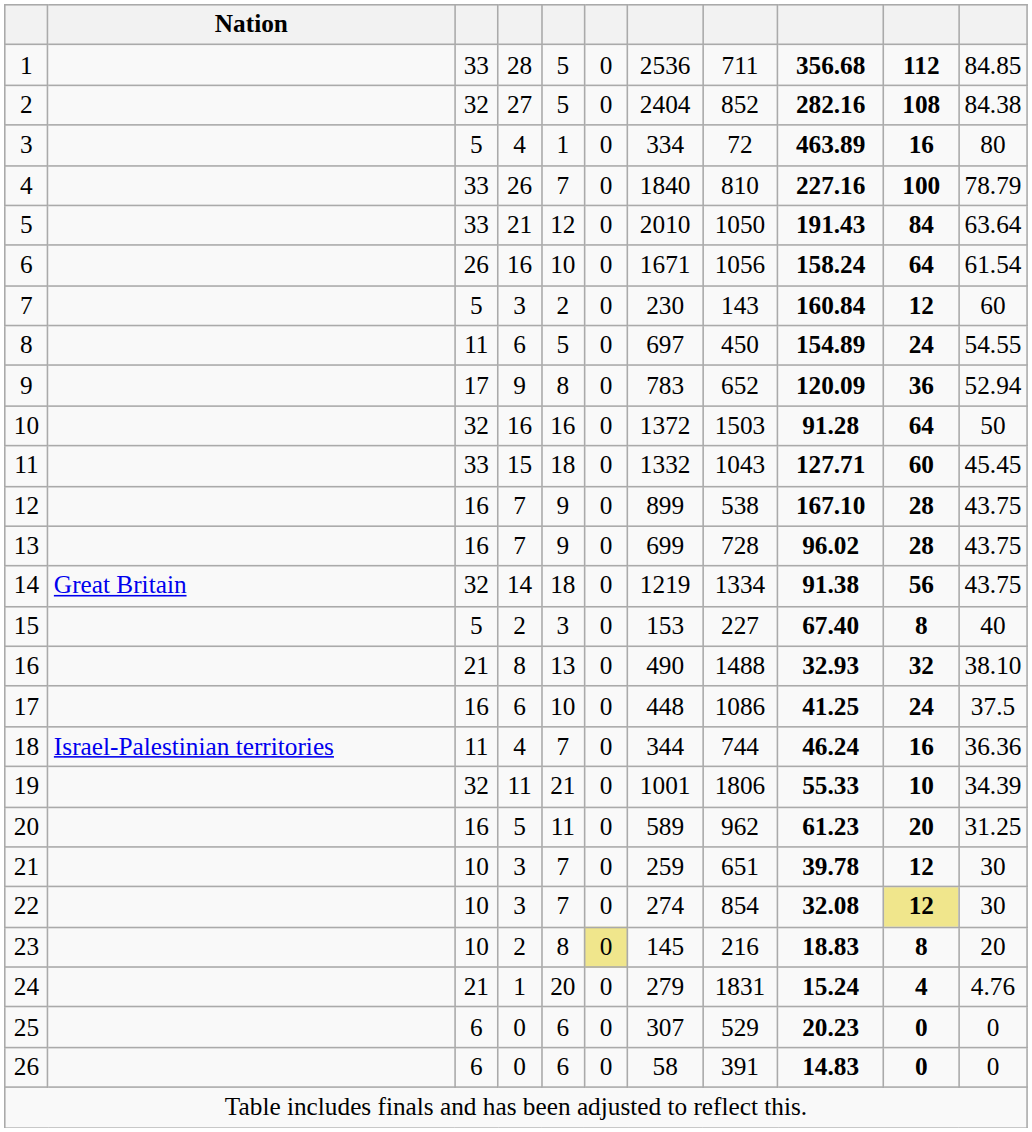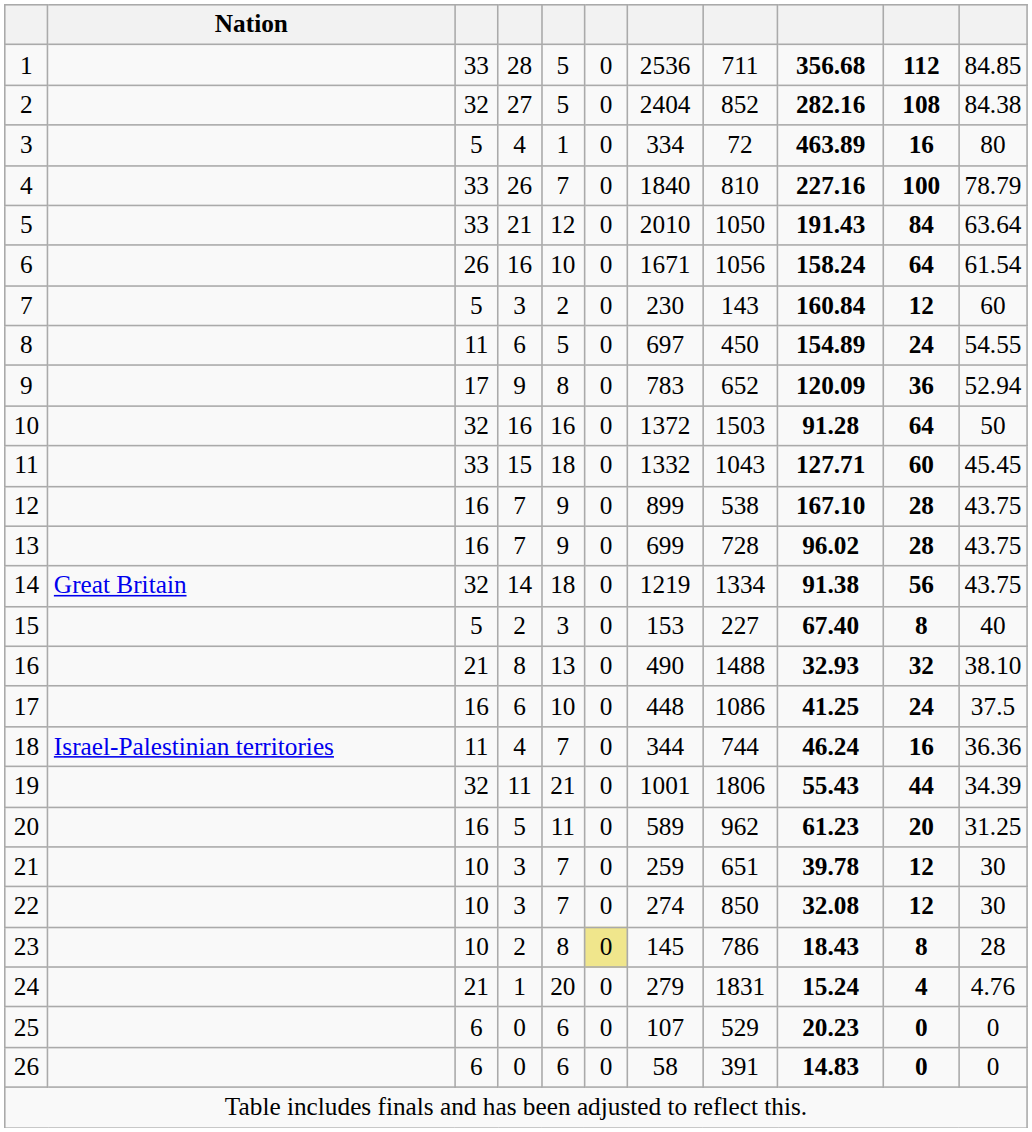 <table class="wikitable sortable" style="text-align: center;">
 <tr>
 <th width=20></th>
 <th width=250>Nation</th>
 <th width=20></th>
 <th width=20></th>
 <th width=20></th>
 <th width=20></th>
 <th width=40></th>
 <th width=40></th>
 <th width=60></th>
 <th width=40></th>
 <th width=20></th>
 </tr>
 <tr>
 <td>1</td>
 <td align="left"></td>
 <td>33</td>
 <td>28</td>
 <td>5</td>
 <td>0</td>
 <td>2536</td>
 <td>711</td>
 <td><strong>356.68</strong></td>
 <td><strong>112</strong></td>
 <td>84.85</td>
 </tr>
 <tr>
 <td>2</td>
 <td align="left"></td>
 <td>32</td>
 <td>27</td>
 <td>5</td>
 <td>0</td>
 <td>2404</td>
 <td>852</td>
 <td><strong>282.16</strong></td>
 <td><strong>108</strong></td>
 <td>84.38</td>
 </tr>
 <tr>
 <td>3</td>
 <td align="left"></td>
 <td>5</td>
 <td>4</td>
 <td>1</td>
 <td>0</td>
 <td>334</td>
 <td>72</td>
 <td><strong>463.89</strong></td>
 <td><strong>16</strong></td>
 <td>80</td>
 </tr>
 <tr>
 <td>4</td>
 <td align="left"></td>
 <td>33</td>
 <td>26</td>
 <td>7</td>
 <td>0</td>
 <td>1840</td>
 <td>810</td>
 <td><strong>227.16</strong></td>
 <td><strong>100</strong></td>
 <td>78.79</td>
 </tr>
 <tr>
 <td>5</td>
 <td align="left"></td>
 <td>33</td>
 <td>21</td>
 <td>12</td>
 <td>0</td>
 <td>2010</td>
 <td>1050</td>
 <td><strong>191.43</strong></td>
 <td><strong>84</strong></td>
 <td>63.64</td>
 </tr>
 <tr>
 <td>6</td>
 <td align="left"></td>
 <td>26</td>
 <td>16</td>
 <td>10</td>
 <td>0</td>
 <td>1671</td>
 <td>1056</td>
 <td><strong>158.24</strong></td>
 <td><strong>64</strong></td>
 <td>61.54</td>
 </tr>
 <tr>
 <td>7</td>
 <td align="left"></td>
 <td>5</td>
 <td>3</td>
 <td>2</td>
 <td>0</td>
 <td>230</td>
 <td>143</td>
 <td><strong>160.84</strong></td>
 <td><strong>12</strong></td>
 <td>60</td>
 </tr>
 <tr>
 <td>8</td>
 <td align="left"></td>
 <td>11</td>
 <td>6</td>
 <td>5</td>
 <td>0</td>
 <td>697</td>
 <td>450</td>
 <td><strong>154.89</strong></td>
 <td><strong>24</strong></td>
 <td>54.55</td>
 </tr>
 <tr>
 <td>9</td>
 <td align="left"></td>
 <td>17</td>
 <td>9</td>
 <td>8</td>
 <td>0</td>
 <td>783</td>
 <td>652</td>
 <td><strong>120.09</strong></td>
 <td><strong>36</strong></td>
 <td>52.94</td>
 </tr>
 <tr>
 <td>10</td>
 <td align="left"></td>
 <td>32</td>
 <td>16</td>
 <td>16</td>
 <td>0</td>
 <td>1372</td>
 <td>1503</td>
 <td><strong>91.28</strong></td>
 <td><strong>64</strong></td>
 <td>50</td>
 </tr>
 <tr>
 <td>11</td>
 <td align="left"></td>
 <td>33</td>
 <td>15</td>
 <td>18</td>
 <td>0</td>
 <td>1332</td>
 <td>1043</td>
 <td><strong>127.71</strong></td>
 <td><strong>60</strong></td>
 <td>45.45</td>
 </tr>
 <tr>
 <td>12</td>
 <td align="left"></td>
 <td>16</td>
 <td>7</td>
 <td>9</td>
 <td>0</td>
 <td>899</td>
 <td>538</td>
 <td><strong>167.10</strong></td>
 <td><strong>28</strong></td>
 <td>43.75</td>
 </tr>
 <tr>
 <td>13</td>
 <td align="left"></td>
 <td>16</td>
 <td>7</td>
 <td>9</td>
 <td>0</td>
 <td>699</td>
 <td>728</td>
 <td><strong>96.02</strong></td>
 <td><strong>28</strong></td>
 <td>43.75</td>
 </tr>
 <tr>
 <td>14</td>
 <td align="left"> <a href='#'>Great Britain</a></td>
 <td>32</td>
 <td>14</td>
 <td>18</td>
 <td>0</td>
 <td>1219</td>
 <td>1334</td>
 <td><strong>91.38</strong></td>
 <td><strong>56</strong></td>
 <td>43.75</td>
 </tr>
 <tr>
 <td>15</td>
 <td align="left"></td>
 <td>5</td>
 <td>2</td>
 <td>3</td>
 <td>0</td>
 <td>153</td>
 <td>227</td>
 <td><strong>67.40</strong></td>
 <td><strong>8</strong></td>
 <td>40</td>
 </tr>
 <tr>
 <td>16</td>
 <td align="left"></td>
 <td>21</td>
 <td>8</td>
 <td>13</td>
 <td>0</td>
 <td>490</td>
 <td>1488</td>
 <td><strong>32.93</strong></td>
 <td><strong>32</strong></td>
 <td>38.10</td>
 </tr>
 <tr>
 <td>17</td>
 <td align="left"></td>
 <td>16</td>
 <td>6</td>
 <td>10</td>
 <td>0</td>
 <td>448</td>
 <td>1086</td>
 <td><strong>41.25</strong></td>
 <td><strong>24</strong></td>
 <td>37.5</td>
 </tr>
 <tr>
 <td>18</td>
 <td align="left"> <a href='#'>Israel-Palestinian territories</a></td>
 <td>11</td>
 <td>4</td>
 <td>7</td>
 <td>0</td>
 <td>344</td>
 <td>744</td>
 <td><strong>46.24</strong></td>
 <td><strong>16</strong></td>
 <td>36.36</td>
 </tr>
 <tr>
 <td>19</td>
 <td align="left"></td>
 <td>32</td>
 <td>11</td>
 <td>21</td>
 <td>0</td>
 <td>1001</td>
 <td>1806</td>
-<td><strong>55.33</strong></td>
-<td><strong>10</strong></td>
+<td><strong>55.43</strong></td>
+<td><strong>44</strong></td>
 <td>34.39</td>
 </tr>
 <tr>
 <td>20</td>
 <td align="left"></td>
 <td>16</td>
 <td>5</td>
 <td>11</td>
 <td>0</td>
 <td>589</td>
 <td>962</td>
 <td><strong>61.23</strong></td>
 <td><strong>20</strong></td>
 <td>31.25</td>
 </tr>
 <tr>
 <td>21</td>
 <td align="left"></td>
 <td>10</td>
 <td>3</td>
 <td>7</td>
 <td>0</td>
 <td>259</td>
 <td>651</td>
 <td><strong>39.78</strong></td>
 <td><strong>12</strong></td>
 <td>30</td>
 </tr>
 <tr>
 <td>22</td>
 <td align="left"></td>
 <td>10</td>
 <td>3</td>
 <td>7</td>
 <td>0</td>
 <td>274</td>
-<td>854</td>
+<td>850</td>
 <td><strong>32.08</strong></td>
-<td style="background: khaki;"><strong>12</strong></td>
+<td><strong>12</strong></td>
 <td>30</td>
 </tr>
 <tr>
 <td>23</td>
 <td align="left"></td>
 <td>10</td>
 <td>2</td>
 <td>8</td>
 <td style="background: khaki;">0</td>
 <td>145</td>
-<td>216</td>
-<td><strong>18.83</strong></td>
+<td>786</td>
+<td><strong>18.43</strong></td>
 <td><strong>8</strong></td>
-<td>20</td>
+<td>28</td>
 </tr>
 <tr>
 <td>24</td>
 <td align="left"></td>
 <td>21</td>
 <td>1</td>
 <td>20</td>
 <td>0</td>
 <td>279</td>
 <td>1831</td>
 <td><strong>15.24</strong></td>
 <td><strong>4</strong></td>
 <td>4.76</td>
 </tr>
 <tr>
 <td>25</td>
 <td align="left"></td>
 <td>6</td>
 <td>0</td>
 <td>6</td>
 <td>0</td>
-<td>307</td>
+<td>107</td>
 <td>529</td>
 <td><strong>20.23</strong></td>
 <td><strong>0</strong></td>
 <td>0</td>
 </tr>
 <tr>
 <td>26</td>
 <td align="left"></td>
 <td>6</td>
 <td>0</td>
 <td>6</td>
 <td>0</td>
 <td>58</td>
 <td>391</td>
 <td><strong>14.83</strong></td>
 <td><strong>0</strong></td>
 <td>0</td>
 </tr>
 <tr>
 <td colspan="14" align="center">Table includes finals and has been adjusted to reflect this.</td>
 </tr>
 </table>
